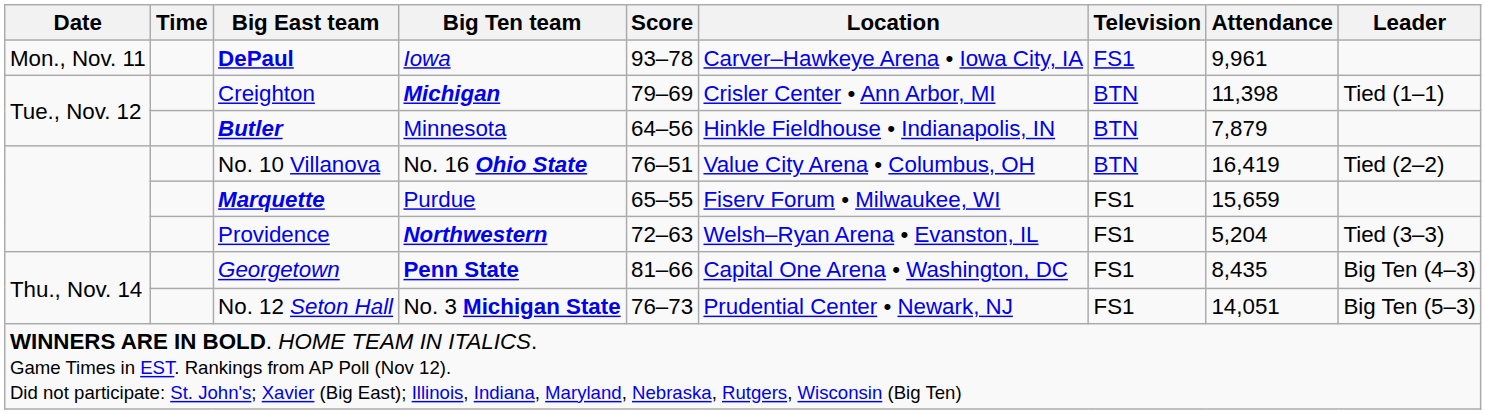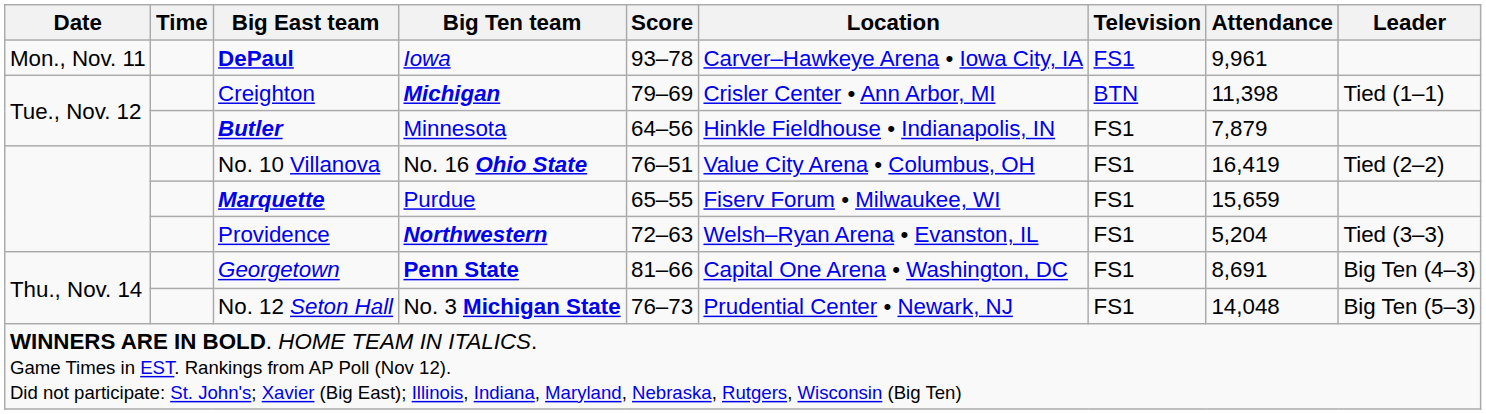 <table class="wikitable" style="font-size: 95%">
 <tr>
 <th>Date</th>
 <th>Time</th>
 <th>Big East team</th>
 <th>Big Ten team</th>
 <th>Score</th>
 <th>Location</th>
 <th>Television</th>
 <th>Attendance</th>
 <th>Leader</th>
 </tr>
 <tr>
 <td>Mon., Nov. 11</td>
 <td></td>
 <td><strong><a href='#'>DePaul</a></strong></td>
 <td><em><a href='#'>Iowa</a></em></td>
 <td>93–78</td>
 <td><a href='#'>Carver–Hawkeye Arena</a> • <a href='#'>Iowa City, IA</a></td>
 <td><a href='#'>FS1</a></td>
 <td>9,961</td>
 <td></td>
 </tr>
 <tr>
 <td rowspan=2>Tue., Nov. 12</td>
 <td></td>
 <td><a href='#'>Creighton</a></td>
 <td><strong><em><a href='#'>Michigan</a></em></strong></td>
 <td>79–69</td>
 <td><a href='#'>Crisler Center</a> • <a href='#'>Ann Arbor, MI</a></td>
 <td><a href='#'>BTN</a></td>
 <td>11,398</td>
 <td>Tied (1–1)</td>
 </tr>
 <tr>
 <td></td>
 <td><strong><em><a href='#'>Butler</a></em></strong></td>
 <td><a href='#'>Minnesota</a></td>
 <td>64–56</td>
 <td><a href='#'>Hinkle Fieldhouse</a> • <a href='#'>Indianapolis, IN</a></td>
-<td><a href='#'>BTN</a></td>
+<td>FS1</td>
 <td>7,879</td>
 <td></td>
 </tr>
 <tr>
 <td rowspan=3></td>
 <td></td>
 <td>No. 10 <a href='#'>Villanova</a></td>
 <td>No. 16 <strong><em><a href='#'>Ohio State</a></em></strong></td>
 <td>76–51</td>
 <td><a href='#'>Value City Arena</a> • <a href='#'>Columbus, OH</a></td>
-<td><a href='#'>BTN</a></td>
+<td>FS1</td>
 <td>16,419</td>
 <td>Tied (2–2)</td>
 </tr>
 <tr>
 <td></td>
 <td><strong><em><a href='#'>Marquette</a></em></strong></td>
 <td><a href='#'>Purdue</a></td>
 <td>65–55</td>
 <td><a href='#'>Fiserv Forum</a> • <a href='#'>Milwaukee, WI</a></td>
 <td>FS1</td>
 <td>15,659</td>
 <td></td>
 </tr>
 <tr>
 <td></td>
 <td><a href='#'>Providence</a></td>
 <td><strong><em><a href='#'>Northwestern</a></em></strong></td>
 <td>72–63</td>
 <td><a href='#'>Welsh–Ryan Arena</a> • <a href='#'>Evanston, IL</a></td>
 <td>FS1</td>
 <td>5,204</td>
 <td>Tied (3–3)</td>
 </tr>
 <tr>
 <td rowspan=2>Thu., Nov. 14</td>
 <td></td>
 <td><em><a href='#'>Georgetown</a></em></td>
 <td><strong><a href='#'>Penn State</a></strong></td>
 <td>81–66</td>
 <td><a href='#'>Capital One Arena</a> • <a href='#'>Washington, DC</a></td>
 <td>FS1</td>
-<td>8,435</td>
+<td>8,691</td>
 <td>Big Ten (4–3)</td>
 </tr>
 <tr>
 <td></td>
 <td>No. 12 <em><a href='#'>Seton Hall</a></em></td>
 <td>No. 3 <a href='#'><strong>Michigan State</strong></a></td>
 <td>76–73</td>
 <td><a href='#'>Prudential Center</a> • <a href='#'>Newark, NJ</a></td>
 <td>FS1</td>
-<td>14,051</td>
+<td>14,048</td>
 <td>Big Ten (5–3)</td>
 </tr>
 <tr>
 <td colspan=9><strong>WINNERS ARE IN BOLD</strong>. <em>HOME TEAM IN ITALICS</em>.<br><small>Game Times in <a href='#'>EST</a>. Rankings from AP Poll (Nov 12).<br>Did not participate: <a href='#'>St. John's</a>; <a href='#'>Xavier</a> (Big East); <a href='#'>Illinois</a>, <a href='#'>Indiana</a>, <a href='#'>Maryland</a>, <a href='#'>Nebraska</a>, <a href='#'>Rutgers</a>, <a href='#'>Wisconsin</a> (Big Ten)</small></td>
 </tr>
 </table>
